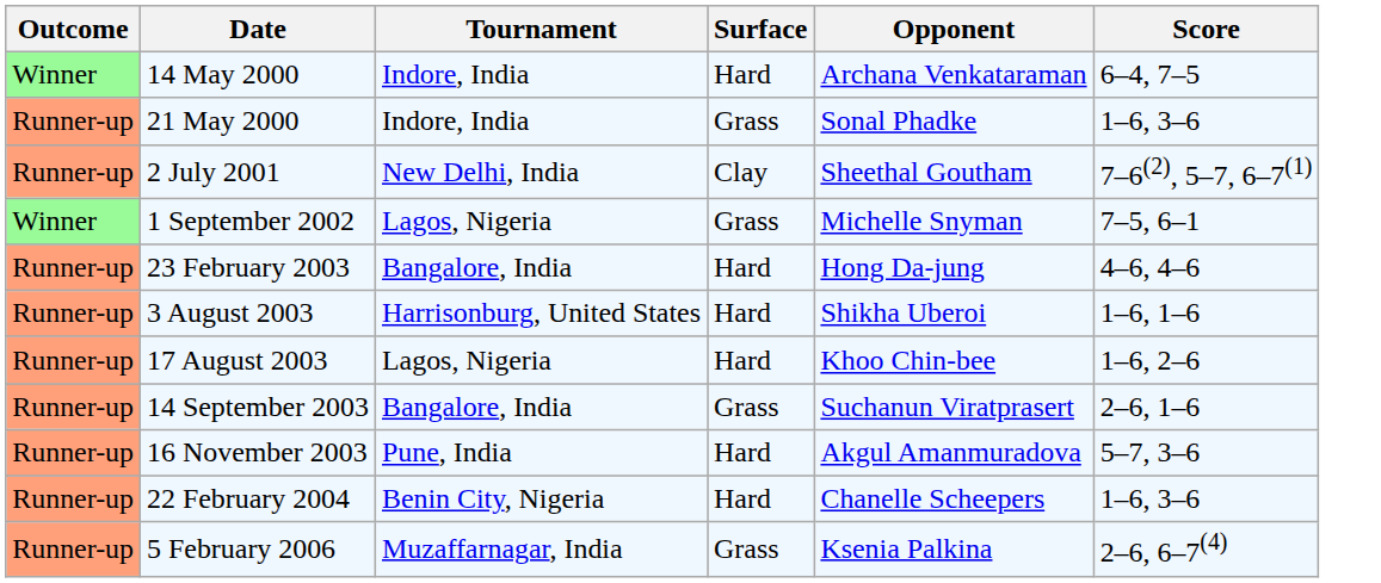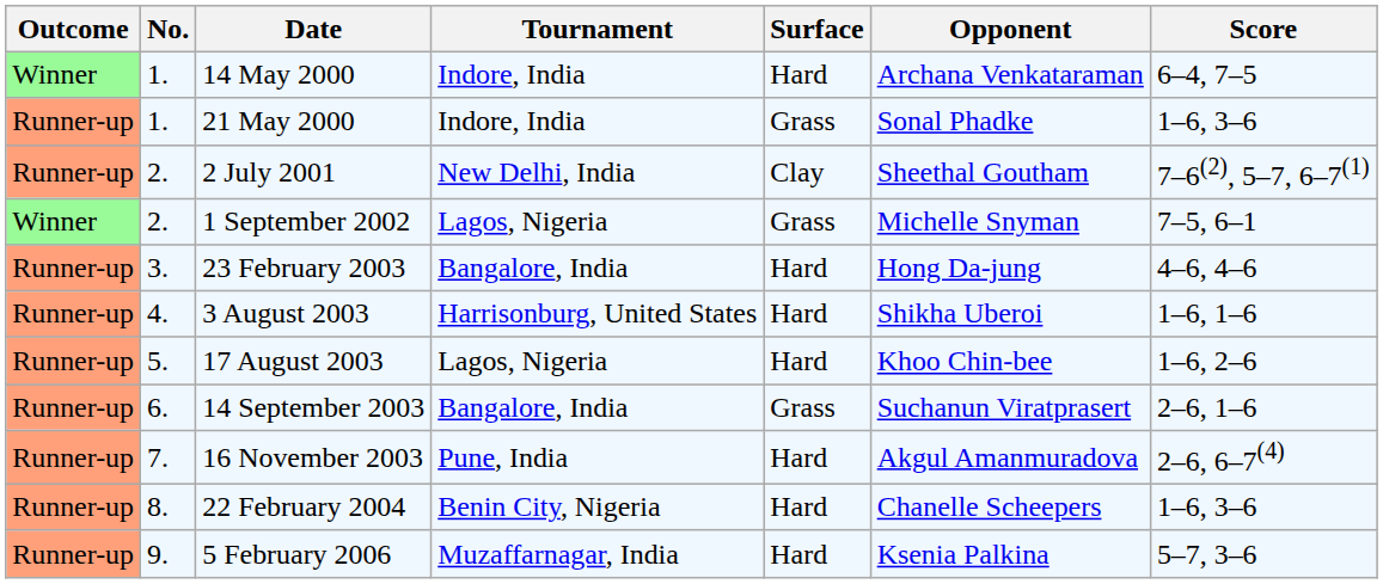 <table class="sortable wikitable" style=font-size:97%>
 <tr>
 <th>Outcome</th>
+<th>No.</th>
 <th>Date</th>
 <th>Tournament</th>
 <th>Surface</th>
 <th>Opponent</th>
 <th class="unsortable">Score</th>
 </tr>
 <tr bgcolor="#f0f8ff">
 <td bgcolor="98FB98">Winner</td>
+<td>1.</td>
 <td>14 May 2000</td>
 <td><a href='#'>Indore</a>, India</td>
 <td>Hard</td>
 <td> <a href='#'>Archana Venkataraman</a></td>
 <td>6–4, 7–5</td>
 </tr>
 <tr bgcolor="#f0f8ff">
 <td bgcolor="FFA07A">Runner-up</td>
+<td>1.</td>
 <td>21 May 2000</td>
 <td>Indore, India</td>
 <td>Grass</td>
 <td> <a href='#'>Sonal Phadke</a></td>
 <td>1–6, 3–6</td>
 </tr>
 <tr bgcolor="#f0f8ff">
 <td bgcolor="FFA07A">Runner-up</td>
+<td>2.</td>
 <td>2 July 2001</td>
 <td><a href='#'>New Delhi</a>, India</td>
 <td>Clay</td>
 <td> <a href='#'>Sheethal Goutham</a></td>
 <td>7–6<sup>(2)</sup>, 5–7, 6–7<sup>(1)</sup></td>
 </tr>
 <tr bgcolor="#f0f8ff">
 <td bgcolor="98FB98">Winner</td>
+<td>2.</td>
 <td>1 September 2002</td>
 <td><a href='#'>Lagos</a>, Nigeria</td>
 <td>Grass</td>
 <td> <a href='#'>Michelle Snyman</a></td>
 <td>7–5, 6–1</td>
 </tr>
 <tr bgcolor="#f0f8ff">
 <td bgcolor="FFA07A">Runner-up</td>
+<td>3.</td>
 <td>23 February 2003</td>
 <td><a href='#'>Bangalore</a>, India</td>
 <td>Hard</td>
 <td> <a href='#'>Hong Da-jung</a></td>
 <td>4–6, 4–6</td>
 </tr>
 <tr bgcolor="#f0f8ff">
 <td bgcolor="FFA07A">Runner-up</td>
+<td>4.</td>
 <td>3 August 2003</td>
 <td><a href='#'>Harrisonburg</a>, United States</td>
 <td>Hard</td>
 <td> <a href='#'>Shikha Uberoi</a></td>
 <td>1–6, 1–6</td>
 </tr>
 <tr bgcolor="#f0f8ff">
 <td bgcolor="FFA07A">Runner-up</td>
+<td>5.</td>
 <td>17 August 2003</td>
 <td>Lagos, Nigeria</td>
 <td>Hard</td>
 <td> <a href='#'>Khoo Chin-bee</a></td>
 <td>1–6, 2–6</td>
 </tr>
 <tr bgcolor="#f0f8ff">
 <td bgcolor="FFA07A">Runner-up</td>
+<td>6.</td>
 <td>14 September 2003</td>
 <td><a href='#'>Bangalore</a>, India</td>
 <td>Grass</td>
 <td> <a href='#'>Suchanun Viratprasert</a></td>
 <td>2–6, 1–6</td>
 </tr>
 <tr bgcolor="#f0f8ff">
 <td bgcolor="FFA07A">Runner-up</td>
+<td>7.</td>
 <td>16 November 2003</td>
 <td><a href='#'>Pune</a>, India</td>
 <td>Hard</td>
 <td> <a href='#'>Akgul Amanmuradova</a></td>
-<td>5–7, 3–6</td>
+<td>2–6, 6–7<sup>(4)</sup></td>
 </tr>
 <tr bgcolor="#f0f8ff">
 <td bgcolor="FFA07A">Runner-up</td>
+<td>8.</td>
 <td>22 February 2004</td>
 <td><a href='#'>Benin City</a>, Nigeria</td>
 <td>Hard</td>
 <td> <a href='#'>Chanelle Scheepers</a></td>
 <td>1–6, 3–6</td>
 </tr>
 <tr bgcolor="#f0f8ff">
 <td bgcolor="FFA07A">Runner-up</td>
+<td>9.</td>
 <td>5 February 2006</td>
 <td><a href='#'>Muzaffarnagar</a>, India</td>
-<td>Grass</td>
+<td>Hard</td>
 <td> <a href='#'>Ksenia Palkina</a></td>
-<td>2–6, 6–7<sup>(4)</sup></td>
+<td>5–7, 3–6</td>
 </tr>
 </table>
